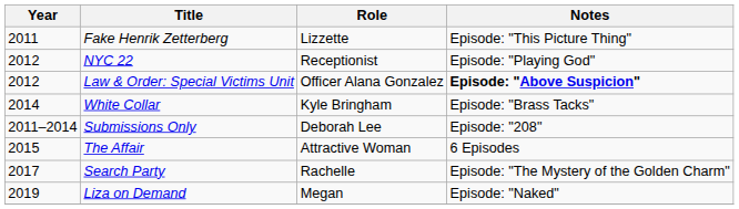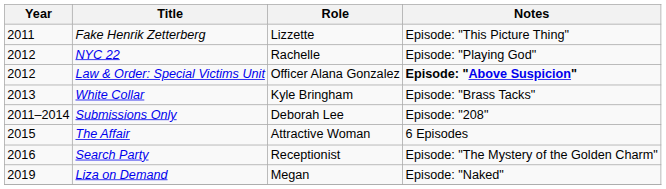 <table class="wikitable">
 <tr>
 <th>Year</th>
 <th>Title</th>
 <th>Role</th>
 <th>Notes</th>
 </tr>
 <tr>
 <td>2011</td>
 <td><em>Fake Henrik Zetterberg</em></td>
 <td>Lizzette</td>
 <td>Episode: "This Picture Thing"</td>
 </tr>
 <tr>
 <td>2012</td>
 <td><em><a href='#'>NYC 22</a></em></td>
-<td>Receptionist</td>
+<td>Rachelle</td>
 <td>Episode: "Playing God"</td>
 </tr>
 <tr>
 <td>2012</td>
 <td><em><a href='#'>Law & Order: Special Victims Unit</a></em></td>
 <td>Officer Alana Gonzalez</td>
 <td><strong>Episode: "<a href='#'>Above Suspicion</a>"</strong></td>
 </tr>
 <tr>
-<td>2014</td>
+<td>2013</td>
 <td><em><a href='#'>White Collar</a></em></td>
 <td>Kyle Bringham</td>
 <td>Episode: "Brass Tacks"</td>
 </tr>
 <tr>
 <td>2011–2014</td>
 <td><em><a href='#'>Submissions Only</a></em></td>
 <td>Deborah Lee</td>
 <td>Episode: "208"</td>
 </tr>
 <tr>
 <td>2015</td>
 <td><em><a href='#'>The Affair</a></em></td>
 <td>Attractive Woman</td>
 <td>6 Episodes</td>
 </tr>
 <tr>
-<td>2017</td>
+<td>2016</td>
 <td><em><a href='#'>Search Party</a></em></td>
-<td>Rachelle</td>
+<td>Receptionist</td>
 <td>Episode: "The Mystery of the Golden Charm"</td>
 </tr>
 <tr>
 <td>2019</td>
 <td><em><a href='#'>Liza on Demand</a></em></td>
 <td>Megan</td>
 <td>Episode: "Naked"</td>
 </tr>
 <tr>
 </tr>
 </table>
